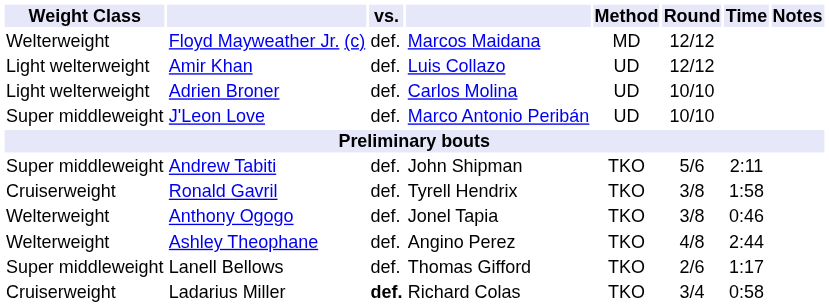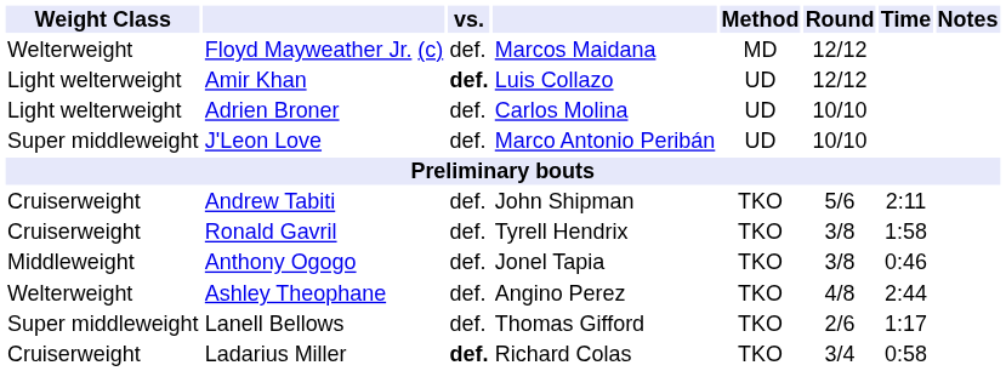 <table class="toccolours" style="font-size: 85%;">
 <tr>
 <th style="background:#e6e8fa; color:#000; text-align:center;">Weight Class</th>
 <th style="background:#e6e8fa; color:#000; text-align:center;"></th>
 <th style="background:#e6e8fa; color:#000; text-align:center;">vs.</th>
 <th style="background:#e6e8fa; color:#000; text-align:center;"></th>
 <th style="background:#e6e8fa; color:#000; text-align:center;">Method</th>
 <th style="background:#e6e8fa; color:#000; text-align:center;">Round</th>
 <th style="background:#e6e8fa; color:#000; text-align:center;">Time</th>
 <th style="background:#e6e8fa; color:#000; text-align:center;">Notes</th>
 </tr>
 <tr>
 <td>Welterweight</td>
 <td><a href='#'>Floyd Mayweather Jr.</a> <a href='#'>(c)</a></td>
 <td>def.</td>
 <td><a href='#'>Marcos Maidana</a></td>
 <td align=center>MD</td>
 <td align=center>12/12</td>
 <td></td>
 <td></td>
 <td></td>
 </tr>
 <tr>
 <td>Light welterweight</td>
 <td><a href='#'>Amir Khan</a></td>
-<td>def.</td>
+<td><strong>def.</strong></td>
 <td><a href='#'>Luis Collazo</a></td>
 <td align=center>UD</td>
 <td align=center>12/12</td>
 <td></td>
 <td></td>
 <td></td>
 <td></td>
 </tr>
 <tr>
 <td>Light welterweight</td>
 <td><a href='#'>Adrien Broner</a></td>
 <td>def.</td>
 <td><a href='#'>Carlos Molina</a></td>
 <td align=center>UD</td>
 <td align=center>10/10</td>
 <td></td>
 <td></td>
 <td></td>
 </tr>
 <tr>
 <td>Super middleweight</td>
 <td><a href='#'>J'Leon Love</a></td>
 <td>def.</td>
 <td><a href='#'>Marco Antonio Peribán</a></td>
 <td align=center>UD</td>
 <td align=center>10/10</td>
 <td></td>
 <td></td>
 <td></td>
 </tr>
 <tr>
 <th colspan="8" style="background-color: #e6e8fa;">Preliminary bouts</th>
 </tr>
 <tr>
-<td>Super middleweight</td>
+<td>Cruiserweight</td>
 <td><a href='#'>Andrew Tabiti</a></td>
 <td>def.</td>
 <td>John Shipman</td>
 <td align=center>TKO</td>
 <td align=center>5/6</td>
 <td align=center>2:11</td>
 <td></td>
 </tr>
 <tr>
 <td>Cruiserweight</td>
 <td><a href='#'>Ronald Gavril</a></td>
 <td>def.</td>
 <td>Tyrell Hendrix</td>
 <td align=center>TKO</td>
 <td align=center>3/8</td>
 <td align=center>1:58</td>
 <td></td>
 </tr>
 <tr>
-<td>Welterweight</td>
+<td>Middleweight</td>
 <td><a href='#'>Anthony Ogogo</a></td>
 <td>def.</td>
 <td>Jonel Tapia</td>
 <td align=center>TKO</td>
 <td align=center>3/8</td>
 <td align=center>0:46</td>
 <td></td>
 </tr>
 <tr>
 <td>Welterweight</td>
 <td><a href='#'>Ashley Theophane</a></td>
 <td>def.</td>
 <td>Angino Perez</td>
 <td align=center>TKO</td>
 <td align=center>4/8</td>
 <td align=center>2:44</td>
 <td></td>
 </tr>
 <tr>
 <td>Super middleweight</td>
 <td>Lanell Bellows</td>
 <td>def.</td>
 <td>Thomas Gifford</td>
 <td align=center>TKO</td>
 <td align=center>2/6</td>
 <td align=center>1:17</td>
 <td></td>
 </tr>
 <tr>
 <td>Cruiserweight</td>
 <td>Ladarius Miller</td>
 <td><strong>def.</strong></td>
 <td>Richard Colas</td>
 <td align=center>TKO</td>
 <td align=center>3/4</td>
 <td align=center>0:58</td>
 <td></td>
 </tr>
 </table>
